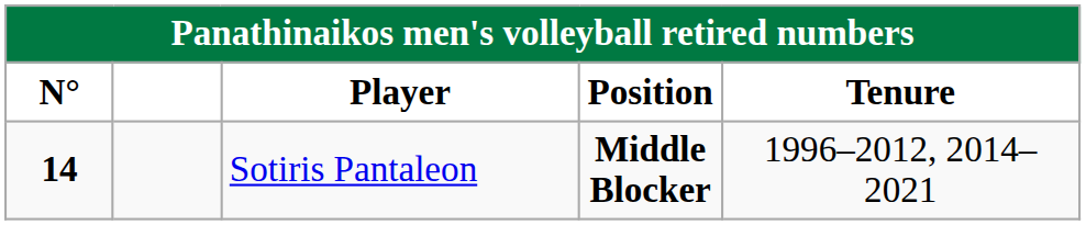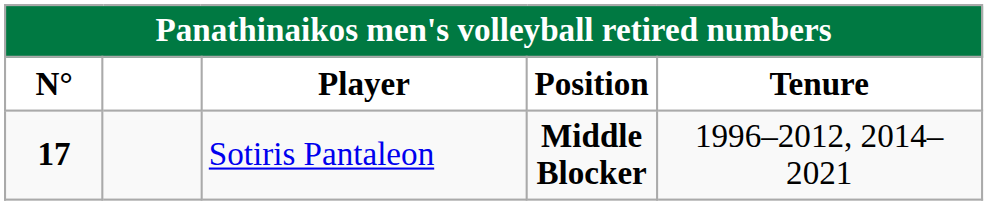 <table class="wikitable sortable" style="text-align:center">
 <tr>
 <td colspan="5" style="background:#007942; color:#fff;"><strong>Panathinaikos men's volleyball retired numbers</strong></td>
 </tr>
 <tr>
 <th style="width:40px; background:#fff; color:#000;">N°</th>
 <th style="width:40px; background:#fff; color:#000;"></th>
 <th style="width:150px; background:#fff; color:#000;">Player</th>
 <th style="width:40px; background:#fff; color:#000;">Position</th>
 <th style="width:150px; background:#fff; color:#000;">Tenure</th>
 </tr>
 <tr>
-<td><strong>14</strong></td>
+<td><strong>17</strong></td>
 <td></td>
 <td style="text-align:left;"><a href='#'>Sotiris Pantaleon</a></td>
 <td Volleyball#Player specialization><strong>Middle Blocker</strong></td>
 <td>1996–2012, 2014–2021</td>
 </tr>
 </table>
